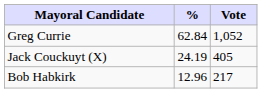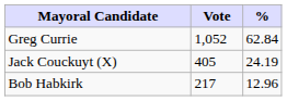 <table class="wikitable">
 <tr>
 <th style="background:#ddf; width:200px;">Mayoral Candidate  </th>
+<th style="background:#ddf; width:50px;">Vote</th>
 <th style="background:#ddf; width:30px;">%</th>
-<th style="background:#ddf; width:50px;">Vote</th>
 </tr>
 <tr>
 <td>Greg Currie</td>
+<td>1,052</td>
 <td>62.84</td>
-<td>1,052</td>
 </tr>
 <tr>
 <td>Jack Couckuyt (X)</td>
+<td>405</td>
 <td>24.19</td>
-<td>405</td>
 </tr>
 <tr>
 <td>Bob Habkirk</td>
+<td>217</td>
 <td>12.96</td>
-<td>217</td>
 </tr>
 </table>
